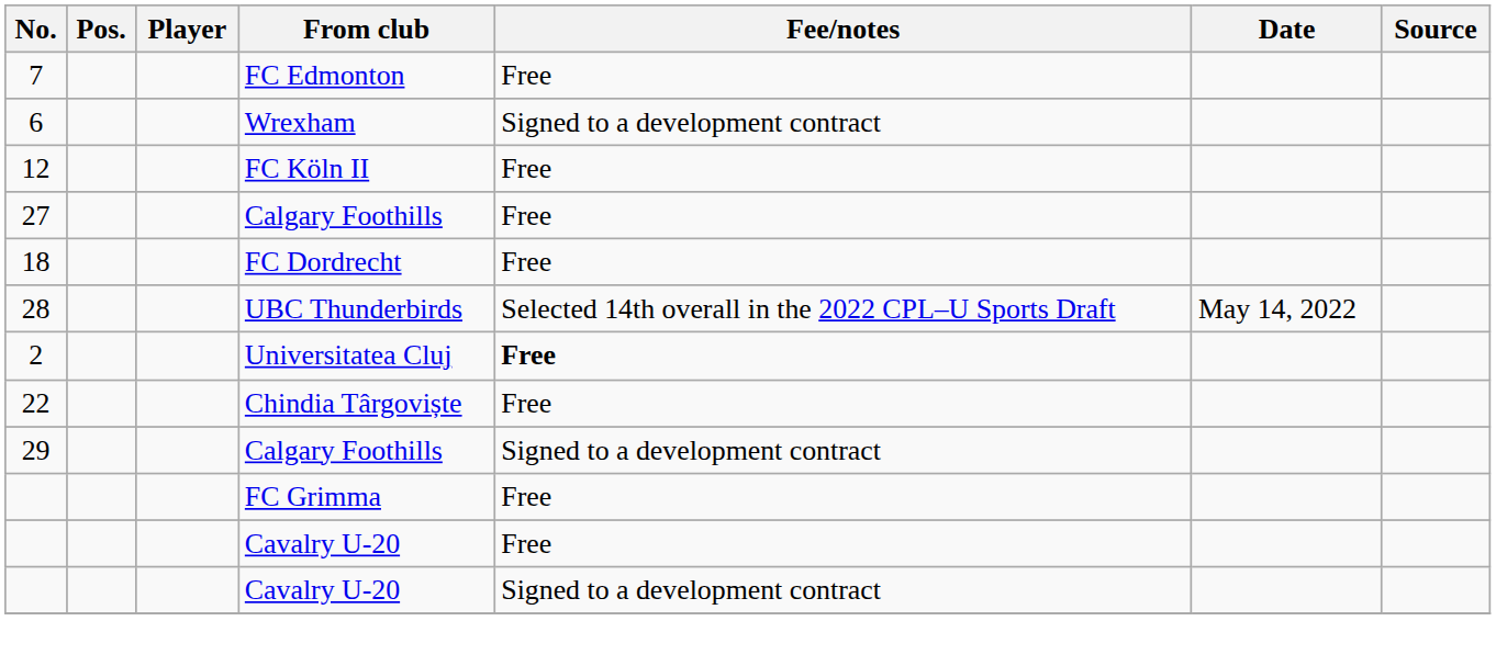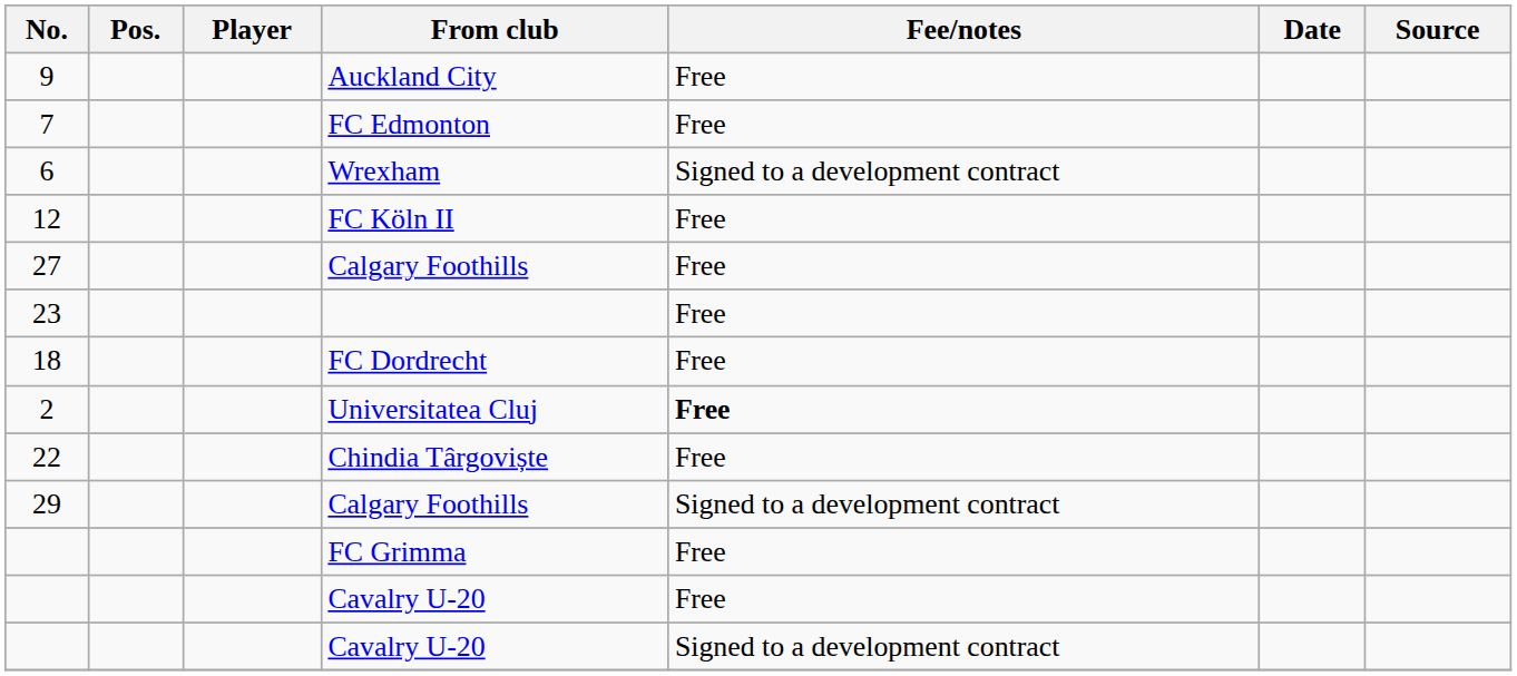 <table class="wikitable sortable" style="width:90%; font-size:95%;">
 <tr>
 <th>No.</th>
 <th>Pos.</th>
 <th>Player</th>
 <th>From club</th>
 <th>Fee/notes</th>
 <th>Date</th>
 <th>Source</th>
+</tr>
+<tr>
+<td align=center>9</td>
+<td align=center></td>
+<td></td>
+<td> <a href='#'>Auckland City</a></td>
+<td>Free</td>
+<td></td>
+<td></td>
 </tr>
 <tr>
 <td align=center>7</td>
 <td align=center></td>
 <td></td>
 <td> <a href='#'>FC Edmonton</a></td>
 <td>Free</td>
 <td></td>
 <td></td>
 </tr>
 <tr>
 <td align=center>6</td>
 <td align=center></td>
 <td></td>
 <td> <a href='#'>Wrexham</a></td>
 <td>Signed to a development contract</td>
 <td></td>
 <td></td>
 </tr>
 <tr>
 <td align=center>12</td>
 <td align=center></td>
 <td></td>
 <td> <a href='#'>FC Köln II</a></td>
 <td>Free</td>
 <td></td>
 <td></td>
 </tr>
 <tr>
 <td align=center>27</td>
 <td align=center></td>
 <td></td>
 <td> <a href='#'>Calgary Foothills</a></td>
 <td>Free</td>
 <td></td>
 <td></td>
 </tr>
 <tr>
+<td align=center>23</td>
+<td align=center></td>
+<td></td>
+<td></td>
+<td>Free</td>
+<td></td>
+<td></td>
+</tr>
+<tr>
 <td align=center>18</td>
 <td align=center></td>
 <td></td>
 <td> <a href='#'>FC Dordrecht</a></td>
 <td>Free</td>
 <td></td>
-<td></td>
-</tr>
-<tr>
-<td align=center>28</td>
-<td align=center></td>
-<td></td>
-<td> <a href='#'>UBC Thunderbirds</a></td>
-<td>Selected 14th overall in the <a href='#'>2022 CPL–U Sports Draft</a></td>
-<td>May 14, 2022</td>
 <td></td>
 </tr>
 <tr>
 <td align=center>2</td>
 <td align=center></td>
 <td></td>
 <td> <a href='#'>Universitatea Cluj</a></td>
 <td><strong>Free</strong></td>
 <td></td>
 <td></td>
 </tr>
 <tr>
 <td align=center>22</td>
 <td align=center></td>
 <td></td>
 <td> <a href='#'>Chindia Târgoviște</a></td>
 <td>Free</td>
 <td></td>
 <td></td>
 </tr>
 <tr>
 <td align=center>29</td>
 <td align=center></td>
 <td></td>
 <td> <a href='#'>Calgary Foothills</a></td>
 <td>Signed to a development contract</td>
 <td></td>
 <td></td>
 </tr>
 <tr>
 <td align=center></td>
 <td align=center></td>
 <td></td>
 <td> <a href='#'>FC Grimma</a></td>
 <td>Free</td>
 <td></td>
 <td></td>
 </tr>
 <tr>
 <td align=center></td>
 <td align=center></td>
 <td></td>
 <td> <a href='#'>Cavalry U-20</a></td>
 <td>Free</td>
 <td></td>
 <td></td>
 </tr>
 <tr>
 <td align=center></td>
 <td align=center></td>
 <td></td>
 <td> <a href='#'>Cavalry U-20</a></td>
 <td>Signed to a development contract</td>
 <td></td>
 <td></td>
 </tr>
 <tr>
 </tr>
 </table>
